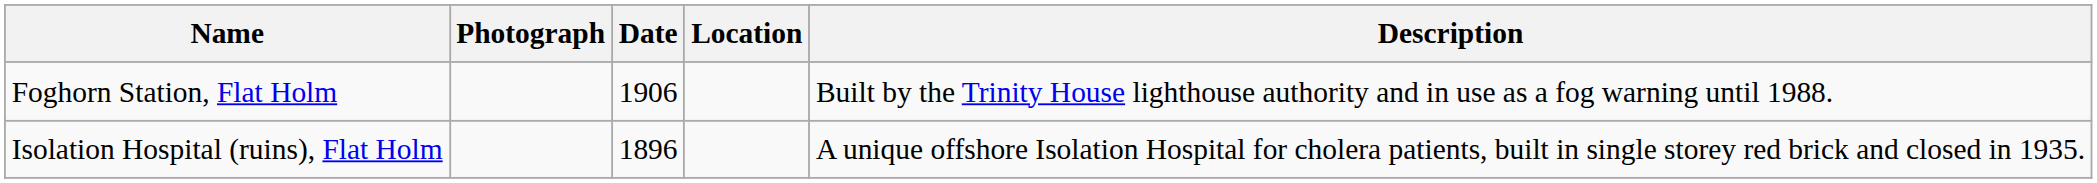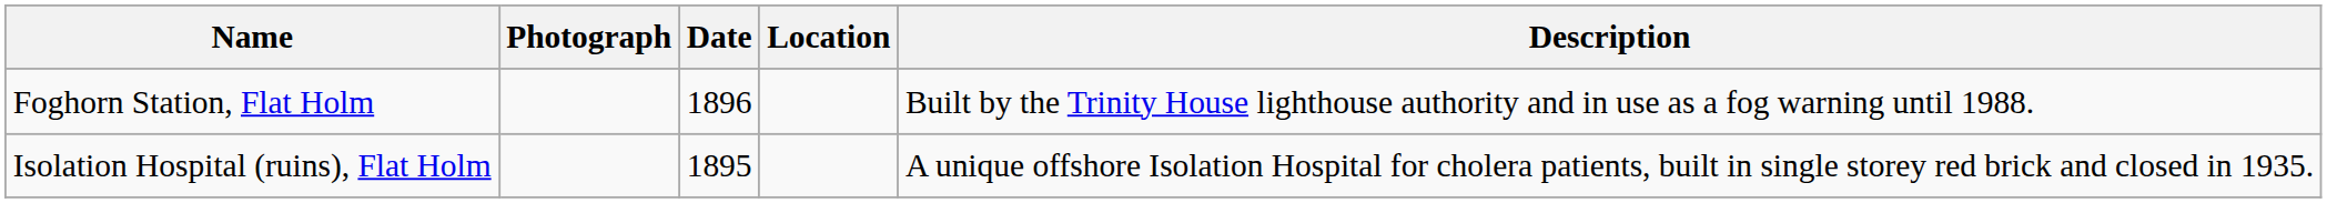 <table class="wikitable sortable" style="border:0px;text-align:left;line-height:150%;">
 <tr>
 <th>Name</th>
 <th class="unsortable">Photograph</th>
 <th class="unsortable">Date</th>
 <th class="unsortable">Location</th>
 <th class="unsortable">Description</th>
 </tr>
 <tr>
 <td>Foghorn Station, <a href='#'>Flat Holm</a></td>
 <td></td>
-<td>1906</td>
+<td>1896</td>
 <td><small></small></td>
 <td>Built by the <a href='#'>Trinity House</a> lighthouse authority and in use as a fog warning until 1988.</td>
 </tr>
 <tr>
 <td>Isolation Hospital (ruins), <a href='#'>Flat Holm</a></td>
 <td></td>
-<td>1896</td>
+<td>1895</td>
 <td><small></small></td>
 <td>A unique offshore Isolation Hospital for cholera patients, built in single storey red brick and closed in 1935.</td>
 </tr>
 <tr>
 </tr>
 </table>
